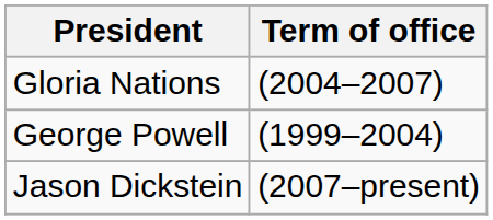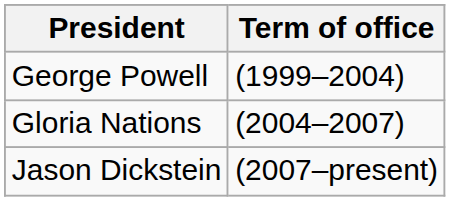 <table class="wikitable" border="1">
 <tr>
 <th>President</th>
 <th>Term of office</th>
 </tr>
 <tr>
+<td>George Powell</td>
+<td>(1999–2004)</td>
+</tr>
+<tr>
 <td>Gloria Nations</td>
 <td>(2004–2007)</td>
-</tr>
-<tr>
-<td>George Powell</td>
-<td>(1999–2004)</td>
 </tr>
 <tr>
 <td>Jason Dickstein</td>
 <td>(2007–present)</td>
 </tr>
 </table>
